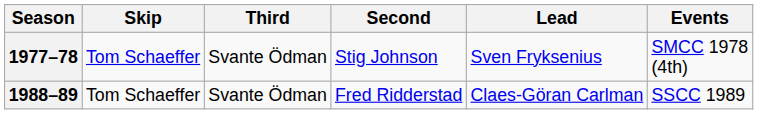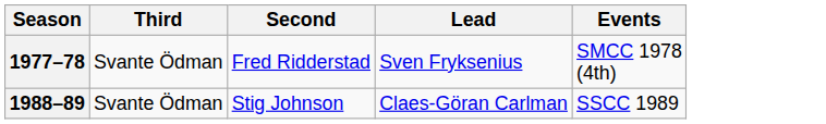 <table class="wikitable">
 <tr>
 <th scope="col">Season</th>
-<th scope="col">Skip</th>
 <th scope="col">Third</th>
 <th scope="col">Second</th>
 <th scope="col">Lead</th>
 <th scope="col">Events</th>
 </tr>
 <tr>
 <th scope="row">1977–78</th>
-<td><a href='#'>Tom Schaeffer</a></td>
 <td>Svante Ödman</td>
-<td><a href='#'>Stig Johnson</a></td>
+<td><a href='#'>Fred Ridderstad</a></td>
 <td><a href='#'>Sven Fryksenius</a></td>
 <td><a href='#'>SMCC</a> 1978 <br> (4th)</td>
 </tr>
 <tr>
 <th scope="row">1988–89</th>
-<td>Tom Schaeffer</td>
 <td>Svante Ödman</td>
-<td><a href='#'>Fred Ridderstad</a></td>
+<td><a href='#'>Stig Johnson</a></td>
 <td><a href='#'>Claes-Göran Carlman</a></td>
 <td><a href='#'>SSCC</a> 1989 </td>
 </tr>
 </table>
